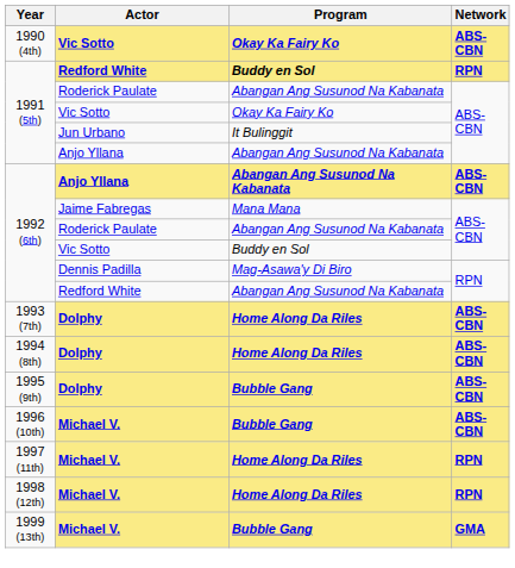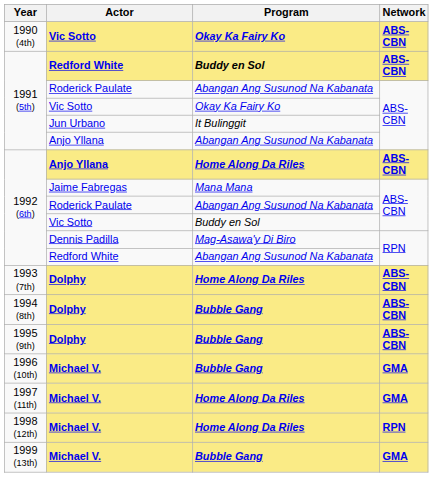 <table class="wikitable" style="width:100%">
 <tr bgcolor="#bebebe">
 <th width="10%">Year</th>
 <th width="35%">Actor</th>
 <th width="45%">Program</th>
 <th width="10%">Network</th>
 </tr>
 <tr>
 <td style="text-align:center">1990<br><small>(4th)</small></td>
 <td style="background:#FAEB86"><strong><a href='#'>Vic Sotto</a></strong></td>
 <td style="background:#FAEB86"><strong><em><a href='#'>Okay Ka Fairy Ko</a></em></strong></td>
 <td style="background:#FAEB86"><strong><a href='#'>ABS-CBN</a></strong></td>
 </tr>
 <tr>
 <td rowspan=5 style="text-align:center">1991<br><small>(<a href='#'>5th</a>)</small></td>
 <td style="background:#FAEB86"><strong><a href='#'>Redford White</a></strong></td>
 <td style="background:#FAEB86"><strong><em>Buddy en Sol</em></strong></td>
-<td style="background:#FAEB86"><strong><a href='#'>RPN</a></strong></td>
+<td style="background:#FAEB86"><strong><a href='#'>ABS-CBN</a></strong></td>
 </tr>
 <tr>
 <td><a href='#'>Roderick Paulate</a></td>
 <td><em><a href='#'>Abangan Ang Susunod Na Kabanata</a></em></td>
 <td rowspan=4><a href='#'>ABS-CBN</a></td>
 </tr>
 <tr>
 <td><a href='#'>Vic Sotto</a></td>
 <td><em><a href='#'>Okay Ka Fairy Ko</a></em></td>
 </tr>
 <tr>
 <td><a href='#'>Jun Urbano</a></td>
 <td><em>It Bulinggit</em></td>
 </tr>
 <tr>
 <td><a href='#'>Anjo Yllana</a></td>
 <td><em><a href='#'>Abangan Ang Susunod Na Kabanata</a></em></td>
 </tr>
 <tr>
 <td rowspan=6 style="text-align:center">1992<br><small>(<a href='#'>6th</a>)</small></td>
 <td style="background:#FAEB86"><strong><a href='#'>Anjo Yllana</a></strong></td>
-<td style="background:#FAEB86"><strong><em><a href='#'>Abangan Ang Susunod Na Kabanata</a></em></strong></td>
+<td style="background:#FAEB86"><strong><em><a href='#'>Home Along Da Riles</a></em></strong></td>
 <td style="background:#FAEB86"><strong><a href='#'>ABS-CBN</a></strong></td>
 </tr>
 <tr>
 <td><a href='#'>Jaime Fabregas</a></td>
 <td><em><a href='#'>Mana Mana</a></em></td>
 <td rowspan=3><a href='#'>ABS-CBN</a></td>
 </tr>
 <tr>
 <td><a href='#'>Roderick Paulate</a></td>
 <td><em><a href='#'>Abangan Ang Susunod Na Kabanata</a></em></td>
 </tr>
 <tr>
 <td><a href='#'>Vic Sotto</a></td>
 <td><em>Buddy en Sol</em></td>
 </tr>
 <tr>
 <td><a href='#'>Dennis Padilla</a></td>
 <td><em><a href='#'>Mag-Asawa'y Di Biro</a></em></td>
 <td rowspan=2><a href='#'>RPN</a></td>
 </tr>
 <tr>
 <td><a href='#'>Redford White</a></td>
 <td><em><a href='#'>Abangan Ang Susunod Na Kabanata</a></em></td>
 </tr>
 <tr>
 <td style="text-align:center">1993<br><small>(7th)</small></td>
 <td style="background:#FAEB86"><strong><a href='#'>Dolphy</a></strong></td>
 <td style="background:#FAEB86"><strong><em><a href='#'>Home Along Da Riles</a></em></strong></td>
 <td style="background:#FAEB86"><strong><a href='#'>ABS-CBN</a></strong></td>
 </tr>
 <tr>
 <td style="text-align:center">1994<br><small>(8th)</small></td>
 <td style="background:#FAEB86"><strong><a href='#'>Dolphy</a></strong></td>
-<td style="background:#FAEB86"><strong><em><a href='#'>Home Along Da Riles</a></em></strong></td>
+<td style="background:#FAEB86"><strong><em><a href='#'>Bubble Gang</a></em></strong></td>
 <td style="background:#FAEB86"><strong><a href='#'>ABS-CBN</a></strong></td>
 </tr>
 <tr>
 <td style="text-align:center">1995<br><small>(9th)</small></td>
 <td style="background:#FAEB86"><strong><a href='#'>Dolphy</a></strong></td>
 <td style="background:#FAEB86"><strong><em><a href='#'>Bubble Gang</a></em></strong></td>
 <td style="background:#FAEB86"><strong><a href='#'>ABS-CBN</a></strong></td>
 </tr>
 <tr>
 <td style="text-align:center">1996<br><small>(10th)</small></td>
 <td style="background:#FAEB86"><strong><a href='#'>Michael V.</a></strong></td>
 <td style="background:#FAEB86"><strong><em><a href='#'>Bubble Gang</a></em></strong></td>
-<td style="background:#FAEB86"><strong><a href='#'>ABS-CBN</a></strong></td>
+<td style="background:#FAEB86"><strong><a href='#'>GMA</a></strong></td>
 </tr>
 <tr>
 <td style="text-align:center">1997<br><small>(11th)</small></td>
 <td style="background:#FAEB86"><strong><a href='#'>Michael V.</a></strong></td>
 <td style="background:#FAEB86"><strong><em><a href='#'>Home Along Da Riles</a></em></strong></td>
-<td style="background:#FAEB86"><strong><a href='#'>RPN</a></strong></td>
+<td style="background:#FAEB86"><strong><a href='#'>GMA</a></strong></td>
 </tr>
 <tr>
 <td style="text-align:center">1998<br><small>(12th)</small></td>
 <td style="background:#FAEB86"><strong><a href='#'>Michael V.</a></strong></td>
 <td style="background:#FAEB86"><strong><em><a href='#'>Home Along Da Riles</a></em></strong></td>
 <td style="background:#FAEB86"><strong><a href='#'>RPN</a></strong></td>
 </tr>
 <tr>
 <td style="text-align:center">1999<br><small>(13th)</small></td>
 <td style="background:#FAEB86"><strong><a href='#'>Michael V.</a></strong></td>
 <td style="background:#FAEB86"><strong><em><a href='#'>Bubble Gang</a></em></strong></td>
 <td style="background:#FAEB86"><strong><a href='#'>GMA</a></strong></td>
 </tr>
 </table>
